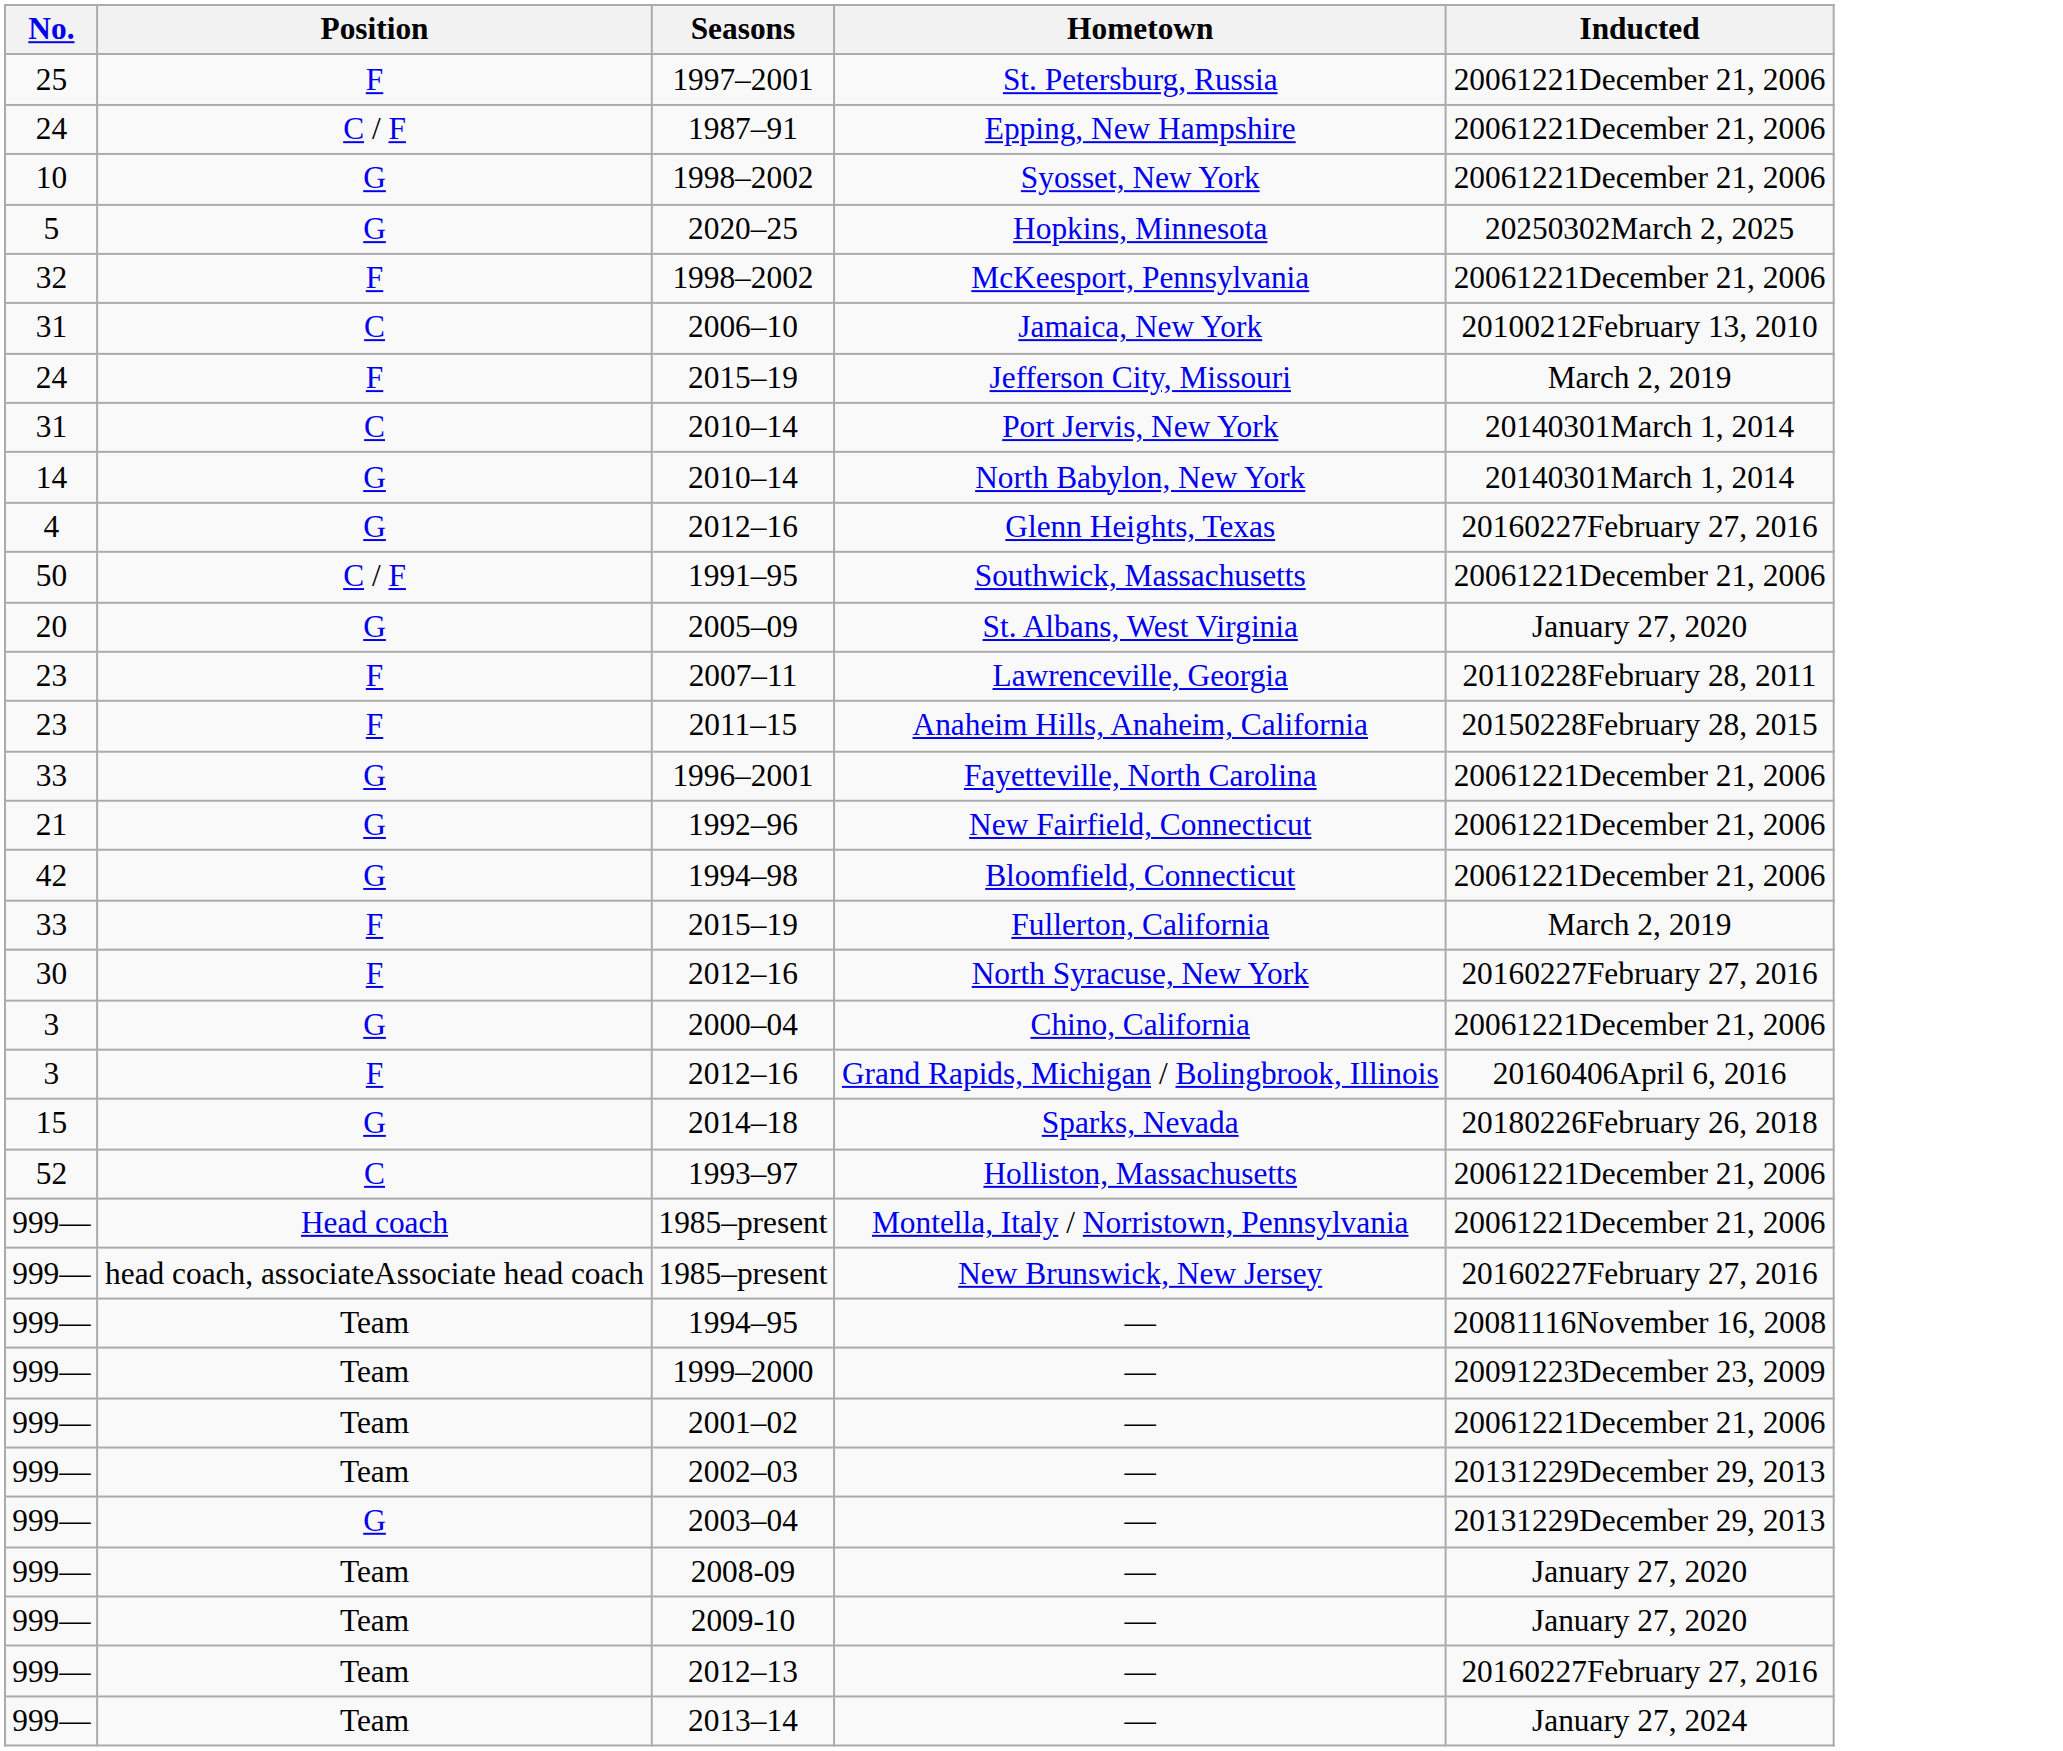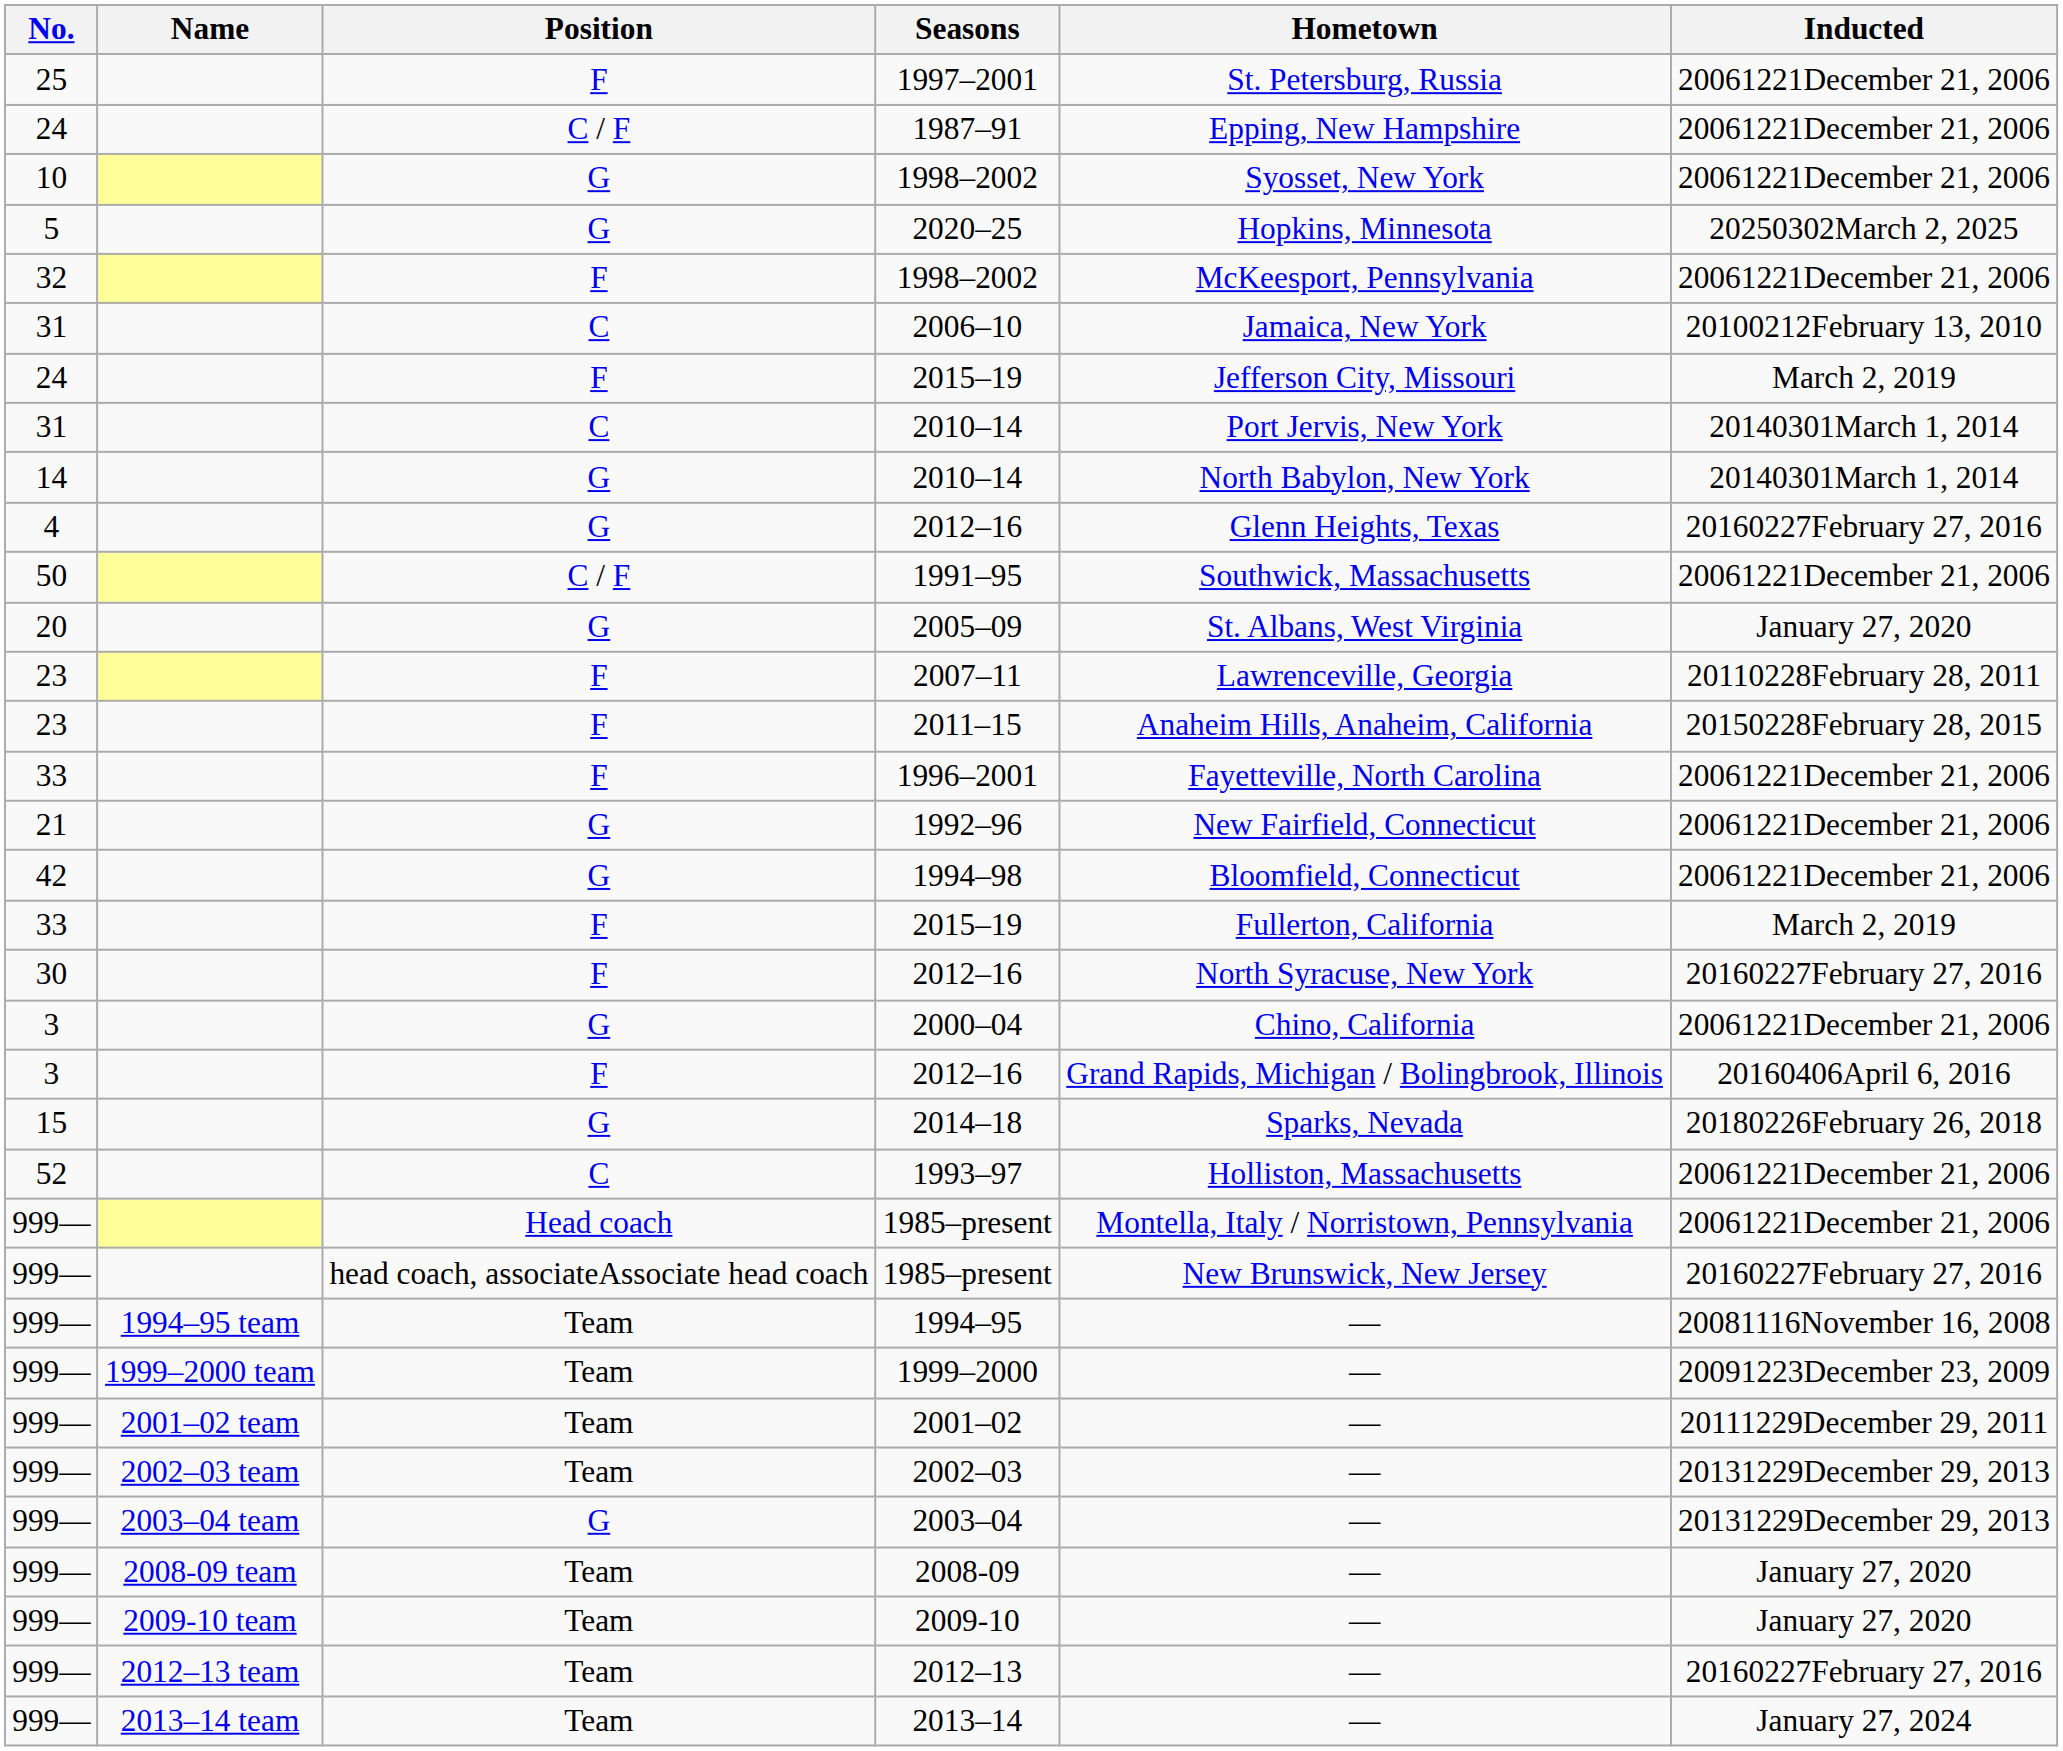 <table class="wikitable sortable" style="text-align:center">
 <tr>
 <th ! scope="col" style="text-align:center;"><strong><a href='#'>No.</a></strong></th>
+<th ! scope="col" style="text-align:center;"><strong>Name</strong></th>
 <th ! scope="col" style="text-align:center;"><strong>Position</strong></th>
 <th ! scope="col" style="text-align:center;"><strong>Seasons</strong></th>
 <th ! scope="col" style="text-align:center;"><strong>Hometown</strong></th>
 <th ! scope="col" style="text-align:center;"><strong>Inducted</strong></th>
 </tr>
 <tr>
 <td>25</td>
+<td></td>
 <td><a href='#'>F</a></td>
 <td>1997–2001</td>
 <td><a href='#'>St. Petersburg, Russia</a></td>
 <td><span>20061221</span>December 21, 2006</td>
 </tr>
 <tr>
 <td>24</td>
+<td></td>
 <td><a href='#'>C</a> / <a href='#'>F</a></td>
 <td>1987–91</td>
 <td><a href='#'>Epping, New Hampshire</a></td>
 <td><span>20061221</span>December 21, 2006</td>
 </tr>
 <tr>
 <td>10</td>
+<td bgcolor=#ff9></td>
 <td><a href='#'>G</a></td>
 <td>1998–2002</td>
 <td><a href='#'>Syosset, New York</a></td>
 <td><span>20061221</span>December 21, 2006</td>
 </tr>
 <tr>
 <td>5</td>
+<td></td>
 <td><a href='#'>G</a></td>
 <td>2020–25</td>
 <td><a href='#'>Hopkins, Minnesota</a></td>
 <td><span>20250302</span>March 2, 2025</td>
 </tr>
 <tr>
 <td>32</td>
+<td style="background:#ff9;"></td>
 <td><a href='#'>F</a></td>
 <td>1998–2002</td>
 <td><a href='#'>McKeesport, Pennsylvania</a></td>
 <td><span>20061221</span>December 21, 2006</td>
 </tr>
 <tr>
 <td>31</td>
+<td></td>
 <td><a href='#'>C</a></td>
 <td>2006–10</td>
 <td><a href='#'>Jamaica, New York</a></td>
 <td><span>20100212</span>February 13, 2010</td>
 </tr>
 <tr>
 <td>24</td>
+<td></td>
 <td><a href='#'>F</a></td>
 <td>2015–19</td>
 <td><a href='#'>Jefferson City, Missouri</a></td>
 <td>March 2, 2019</td>
 </tr>
 <tr>
 <td>31</td>
+<td></td>
 <td><a href='#'>C</a></td>
 <td>2010–14</td>
 <td><a href='#'>Port Jervis, New York</a></td>
 <td><span>20140301</span>March 1, 2014</td>
 </tr>
 <tr>
 <td>14</td>
+<td></td>
 <td><a href='#'>G</a></td>
 <td>2010–14</td>
 <td><a href='#'>North Babylon, New York</a></td>
 <td><span>20140301</span>March 1, 2014</td>
 </tr>
 <tr>
 <td>4</td>
+<td></td>
 <td><a href='#'>G</a></td>
 <td>2012–16</td>
 <td><a href='#'>Glenn Heights, Texas</a></td>
 <td><span>20160227</span>February 27, 2016</td>
 </tr>
 <tr>
 <td>50</td>
+<td style="background:#ff9;"></td>
 <td><a href='#'>C</a> / <a href='#'>F</a></td>
 <td>1991–95</td>
 <td><a href='#'>Southwick, Massachusetts</a></td>
 <td><span>20061221</span>December 21, 2006</td>
 </tr>
 <tr>
 <td>20</td>
+<td></td>
 <td><a href='#'>G</a></td>
 <td>2005–09</td>
 <td><a href='#'>St. Albans, West Virginia</a></td>
 <td>January 27, 2020</td>
 </tr>
 <tr>
 <td>23</td>
+<td bgcolor=#ff9></td>
 <td><a href='#'>F</a></td>
 <td>2007–11</td>
 <td><a href='#'>Lawrenceville, Georgia</a></td>
 <td><span>20110228</span>February 28, 2011</td>
 </tr>
 <tr>
 <td>23</td>
+<td></td>
 <td><a href='#'>F</a></td>
 <td>2011–15</td>
 <td><a href='#'>Anaheim Hills, Anaheim, California</a></td>
 <td><span>20150228</span>February 28, 2015</td>
 </tr>
 <tr>
 <td>33</td>
-<td><a href='#'>G</a></td>
+<td></td>
+<td><a href='#'>F</a></td>
 <td>1996–2001</td>
 <td><a href='#'>Fayetteville, North Carolina</a></td>
 <td><span>20061221</span>December 21, 2006</td>
 </tr>
 <tr>
 <td>21</td>
+<td></td>
 <td><a href='#'>G</a></td>
 <td>1992–96</td>
 <td><a href='#'>New Fairfield, Connecticut</a></td>
 <td><span>20061221</span>December 21, 2006</td>
 </tr>
 <tr>
 <td>42</td>
+<td></td>
 <td><a href='#'>G</a></td>
 <td>1994–98</td>
 <td><a href='#'>Bloomfield, Connecticut</a></td>
 <td><span>20061221</span>December 21, 2006</td>
 </tr>
 <tr>
 <td>33</td>
+<td></td>
 <td><a href='#'>F</a></td>
 <td>2015–19</td>
 <td><a href='#'>Fullerton, California</a></td>
 <td>March 2, 2019</td>
 </tr>
 <tr>
 <td>30</td>
+<td></td>
 <td><a href='#'>F</a></td>
 <td>2012–16</td>
 <td><a href='#'>North Syracuse, New York</a></td>
 <td><span>20160227</span>February 27, 2016</td>
 </tr>
 <tr>
 <td>3</td>
+<td></td>
 <td><a href='#'>G</a></td>
 <td>2000–04</td>
 <td><a href='#'>Chino, California</a></td>
 <td><span>20061221</span>December 21, 2006</td>
 </tr>
 <tr>
 <td>3</td>
+<td></td>
 <td><a href='#'>F</a></td>
 <td>2012–16</td>
 <td><a href='#'>Grand Rapids, Michigan</a> / <a href='#'>Bolingbrook, Illinois</a></td>
 <td><span>20160406</span>April 6, 2016</td>
 </tr>
 <tr>
 <td>15</td>
+<td></td>
 <td><a href='#'>G</a></td>
 <td>2014–18</td>
 <td><a href='#'>Sparks, Nevada</a></td>
 <td><span>20180226</span>February 26, 2018</td>
 </tr>
 <tr>
 <td>52</td>
+<td></td>
 <td><a href='#'>C</a></td>
 <td>1993–97</td>
 <td><a href='#'>Holliston, Massachusetts</a></td>
 <td><span>20061221</span>December 21, 2006</td>
 </tr>
 <tr>
 <td><span>999</span>—</td>
+<td style="background:#ff9;"></td>
 <td><a href='#'>Head coach</a></td>
 <td>1985–present</td>
 <td><a href='#'>Montella, Italy</a> / <a href='#'>Norristown, Pennsylvania</a></td>
 <td><span>20061221</span>December 21, 2006</td>
 </tr>
 <tr>
 <td><span>999</span>—</td>
+<td></td>
 <td><span>head coach, associate</span>Associate head coach</td>
 <td>1985–present</td>
 <td><a href='#'>New Brunswick, New Jersey</a></td>
 <td><span>20160227</span>February 27, 2016</td>
 </tr>
 <tr>
 <td><span>999</span>—</td>
+<td><a href='#'>1994–95 team</a></td>
 <td>Team</td>
 <td>1994–95</td>
 <td>—</td>
 <td><span>20081116</span>November 16, 2008</td>
 </tr>
 <tr>
 <td><span>999</span>—</td>
+<td><a href='#'>1999–2000 team</a></td>
 <td>Team</td>
 <td>1999–2000</td>
 <td>—</td>
 <td><span>20091223</span>December 23, 2009</td>
 </tr>
 <tr>
 <td><span>999</span>—</td>
+<td><a href='#'>2001–02 team</a></td>
 <td>Team</td>
 <td>2001–02</td>
 <td>—</td>
-<td><span>20061221</span>December 21, 2006</td>
+<td><span>20111229</span>December 29, 2011</td>
 </tr>
 <tr>
 <td><span>999</span>—</td>
+<td><a href='#'>2002–03 team</a></td>
 <td>Team</td>
 <td>2002–03</td>
 <td>—</td>
 <td><span>20131229</span>December 29, 2013</td>
 </tr>
 <tr>
 <td><span>999</span>—</td>
+<td><a href='#'>2003–04 team</a></td>
 <td><a href='#'>G</a></td>
 <td>2003–04</td>
 <td>—</td>
 <td><span>20131229</span>December 29, 2013</td>
 </tr>
 <tr>
 <td><span>999</span>—</td>
+<td><a href='#'>2008-09 team</a></td>
 <td>Team</td>
 <td>2008-09</td>
 <td>—</td>
 <td>January 27, 2020</td>
 </tr>
 <tr>
 <td><span>999</span>—</td>
+<td><a href='#'>2009-10 team</a></td>
 <td>Team</td>
 <td>2009-10</td>
 <td>—</td>
 <td>January 27, 2020</td>
 </tr>
 <tr>
 <td><span>999</span>—</td>
+<td><a href='#'>2012–13 team</a></td>
 <td>Team</td>
 <td>2012–13</td>
 <td>—</td>
 <td><span>20160227</span>February 27, 2016</td>
 </tr>
 <tr>
 <td><span>999</span>—</td>
+<td><a href='#'>2013–14 team</a></td>
 <td>Team</td>
 <td>2013–14</td>
 <td>—</td>
 <td>January 27, 2024</td>
 </tr>
 </table>
